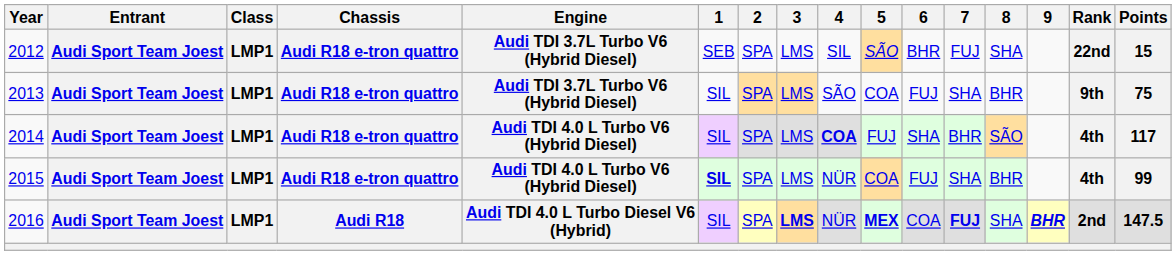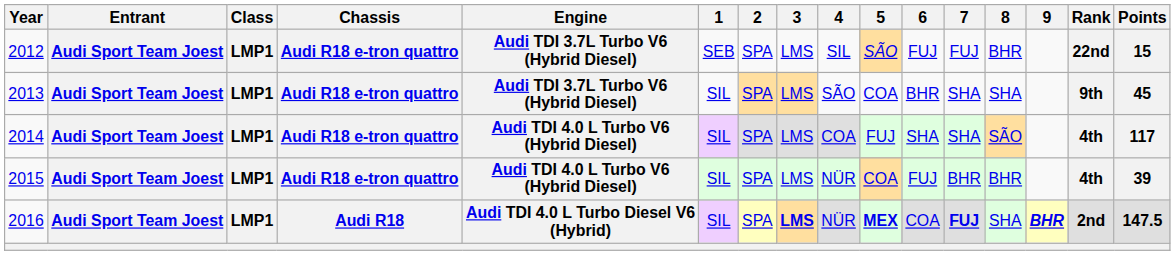 <table class="wikitable" style="text-align:center; font-size:85%">
 <tr>
 <th scope="col">Year</th>
 <th scope="col">Entrant</th>
 <th scope="col">Class</th>
 <th scope="col">Chassis</th>
 <th scope="col">Engine</th>
 <th scope="col">1</th>
 <th scope="col">2</th>
 <th scope="col">3</th>
 <th scope="col">4</th>
 <th scope="col">5</th>
 <th scope="col">6</th>
 <th scope="col">7</th>
 <th scope="col">8</th>
 <th scope="col">9</th>
 <th scope="col">Rank</th>
 <th scope="col">Points</th>
 </tr>
 <tr>
 <td><a href='#'>2012</a></td>
 <th nowrap><a href='#'>Audi Sport Team Joest</a></th>
 <th>LMP1</th>
 <th nowrap><a href='#'>Audi R18 e-tron quattro</a></th>
 <th nowrap><a href='#'>Audi</a> TDI 3.7L Turbo V6<br> (Hybrid Diesel)</th>
 <td><a href='#'>SEB</a></td>
 <td><a href='#'>SPA</a></td>
 <td><a href='#'>LMS</a></td>
 <td><a href='#'>SIL</a></td>
 <td style="background:#FFDF9F;"><em><a href='#'>SÃO</a></em><br></td>
+<td><a href='#'>FUJ</a></td>
+<td><a href='#'>FUJ</a></td>
 <td><a href='#'>BHR</a></td>
-<td><a href='#'>FUJ</a></td>
-<td><a href='#'>SHA</a></td>
 <td></td>
 <th>22nd</th>
 <th>15</th>
 </tr>
 <tr>
 <td><a href='#'>2013</a></td>
 <th nowrap><a href='#'>Audi Sport Team Joest</a></th>
 <th>LMP1</th>
 <th nowrap><a href='#'>Audi R18 e-tron quattro</a></th>
 <th nowrap><a href='#'>Audi</a> TDI 3.7L Turbo V6<br> (Hybrid Diesel)</th>
 <td><a href='#'>SIL</a></td>
 <td style="background:#FFDF9F;"><a href='#'>SPA</a><br></td>
 <td style="background:#FFDF9F;"><a href='#'>LMS</a><br></td>
 <td><a href='#'>SÃO</a></td>
 <td><a href='#'>COA</a></td>
-<td><a href='#'>FUJ</a></td>
+<td><a href='#'>BHR</a></td>
 <td><a href='#'>SHA</a></td>
-<td><a href='#'>BHR</a></td>
+<td><a href='#'>SHA</a></td>
 <td></td>
 <th>9th</th>
-<th>75</th>
+<th>45</th>
 </tr>
 <tr>
 <td><a href='#'>2014</a></td>
 <th nowrap><a href='#'>Audi Sport Team Joest</a></th>
 <th>LMP1</th>
 <th nowrap><a href='#'>Audi R18 e-tron quattro</a></th>
 <th nowrap><a href='#'>Audi</a> TDI 4.0 L Turbo V6<br> (Hybrid Diesel)</th>
 <td style="background:#EFCFFF;"><a href='#'>SIL</a><br></td>
 <td style="background:#DFDFDF;"><a href='#'>SPA</a><br></td>
 <td style="background:#DFDFDF;"><a href='#'>LMS</a><br></td>
-<td style="background:#DFDFDF;"><strong><a href='#'>COA</a><br></strong></td>
+<td style="background:#DFDFDF;"><a href='#'>COA</a><br></td>
 <td style="background:#DFFFDF;"><a href='#'>FUJ</a><br></td>
 <td style="background:#DFFFDF;"><a href='#'>SHA</a><br></td>
-<td style="background:#DFFFDF;"><a href='#'>BHR</a><br></td>
+<td style="background:#DFFFDF;"><a href='#'>SHA</a><br></td>
 <td style="background:#FFDF9F;"><a href='#'>SÃO</a><br></td>
 <td></td>
 <th>4th</th>
 <th>117</th>
 </tr>
 <tr>
 <td><a href='#'>2015</a></td>
 <th nowrap><a href='#'>Audi Sport Team Joest</a></th>
 <th>LMP1</th>
 <th nowrap><a href='#'>Audi R18 e-tron quattro</a></th>
 <th nowrap><a href='#'>Audi</a> TDI 4.0 L Turbo V6<br>(Hybrid Diesel)</th>
-<td style="background:#DFFFDF;"><strong><a href='#'>SIL</a><br></strong></td>
+<td style="background:#DFFFDF;"><a href='#'>SIL</a><br></td>
 <td style="background:#DFFFDF;"><a href='#'>SPA</a><br></td>
 <td style="background:#DFFFDF;"><a href='#'>LMS</a><br></td>
 <td style="background:#DFFFDF;"><a href='#'>NÜR</a><br></td>
 <td style="background:#FFDF9F;"><a href='#'>COA</a><br></td>
 <td style="background:#DFFFDF;"><a href='#'>FUJ</a><br></td>
-<td style="background:#DFFFDF;"><a href='#'>SHA</a><br></td>
+<td style="background:#DFFFDF;"><a href='#'>BHR</a><br></td>
 <td style="background:#DFFFDF;"><a href='#'>BHR</a><br></td>
 <td></td>
 <th>4th</th>
-<th>99</th>
+<th>39</th>
 </tr>
 <tr>
 <td><a href='#'>2016</a></td>
 <th nowrap><a href='#'>Audi Sport Team Joest</a></th>
 <th>LMP1</th>
 <th nowrap><a href='#'>Audi R18</a></th>
 <th nowrap><a href='#'>Audi</a> TDI 4.0 L Turbo Diesel V6<br>(Hybrid)</th>
 <td style="background:#EFCFFF;"><a href='#'>SIL</a><br></td>
 <td style="background:#FFFFBF;"><a href='#'>SPA</a><br></td>
 <td style="background:#FFDF9F;"><strong><a href='#'>LMS</a><br></strong></td>
 <td style="background:#DFDFDF;"><a href='#'>NÜR</a><br></td>
 <td style="background:#DFFFDF;"><strong><a href='#'>MEX</a></strong><br></td>
 <td style="background:#DFDFDF;"><a href='#'>COA</a><br></td>
 <td style="background:#DFDFDF;"><strong><a href='#'>FUJ</a></strong><br></td>
 <td style="background:#DFFFDF;"><a href='#'>SHA</a><br></td>
 <td style="background:#FFFFBF;"><strong><em><a href='#'>BHR</a></em></strong><br></td>
 <th style="background:#DFDFDF;">2nd</th>
 <th style="background:#DFDFDF;">147.5</th>
 </tr>
 <tr>
 <th colspan="16"></th>
 </tr>
 </table>
